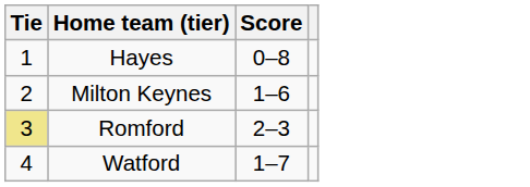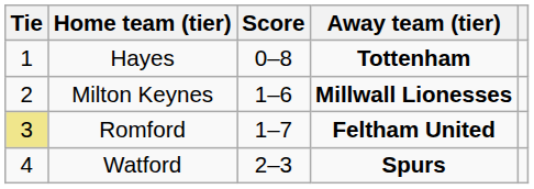 <table class="wikitable" style="text-align:center; font-size:85%">
 <tr>
 <th>Tie</th>
 <th>Home team (tier)</th>
 <th>Score</th>
+<th>Away team (tier)</th>
 <th></th>
 </tr>
 <tr>
 <td align="center">1</td>
 <td>Hayes</td>
 <td align="center">0–8</td>
+<td><strong>Tottenham</strong></td>
 <td></td>
 </tr>
 <tr>
 <td align="center">2</td>
 <td>Milton Keynes</td>
 <td align="center">1–6</td>
+<td><strong>Millwall Lionesses</strong></td>
 <td></td>
 </tr>
 <tr>
 <td align="center" style="background: khaki;">3</td>
 <td>Romford</td>
-<td align="center">2–3</td>
+<td align="center">1–7</td>
+<td><strong>Feltham United</strong></td>
 <td></td>
 </tr>
 <tr>
 <td align="center">4</td>
 <td>Watford</td>
-<td align="center">1–7</td>
+<td align="center">2–3</td>
+<td><strong>Spurs</strong></td>
 <td></td>
 </tr>
 </table>
